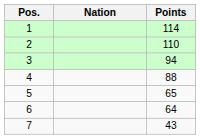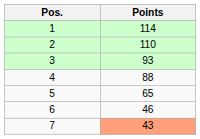 <table class="wikitable gauche" cellspacing="1" style="width:300px;">
 <tr style="background:#efefef; text-align:center;">
 <th style="width:70px;">Pos.</th>
-<th>Nation</th>
 <th style="width:70px;">Points</th>
 </tr>
 <tr style="vertical-align:top; text-align:center; background:#ccffcc;">
 <td>1</td>
-<td style="text-align:left;"></td>
 <td>114</td>
 </tr>
 <tr style="vertical-align:top; text-align:center; background:#ccffcc;">
 <td>2</td>
-<td style="text-align:left;"></td>
 <td>110</td>
 </tr>
 <tr style="vertical-align:top; text-align:center; background:#ccffcc;">
 <td>3</td>
-<td style="text-align:left;"></td>
-<td>94</td>
+<td>93</td>
 </tr>
 <tr style="vertical-align:top; text-align:center;">
 <td>4</td>
-<td style="text-align:left;"></td>
 <td>88</td>
 </tr>
 <tr style="vertical-align:top; text-align:center;">
 <td>5</td>
-<td style="text-align:left;"></td>
 <td>65</td>
 </tr>
 <tr style="vertical-align:top; text-align:center;">
 <td>6</td>
-<td style="text-align:left;"></td>
-<td>64</td>
+<td>46</td>
 </tr>
 <tr style="vertical-align:top; text-align:center;">
 <td>7</td>
-<td style="text-align:left;"></td>
-<td>43</td>
+<td style="background: lightsalmon;">43</td>
 </tr>
 </table>
